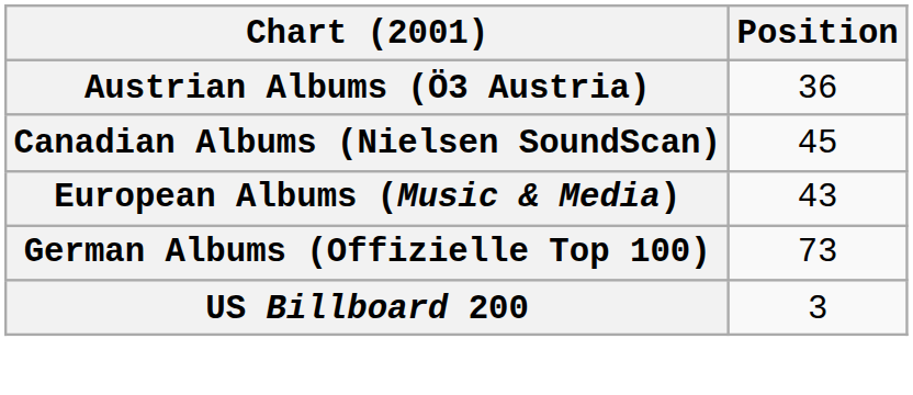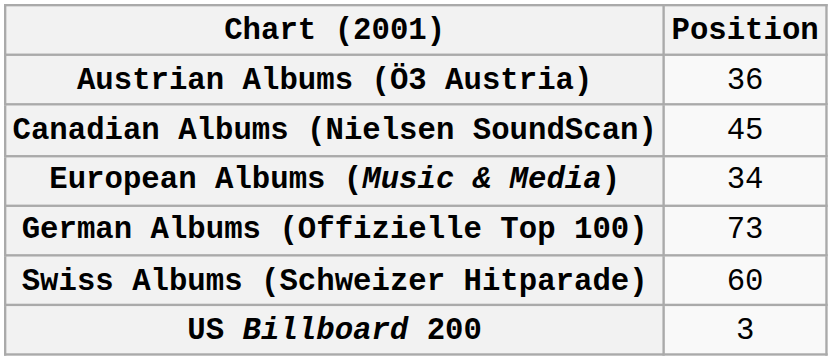 <table class="wikitable sortable plainrowheaders" style="text-align:center">
 <tr>
 <th scope="col">Chart (2001)</th>
 <th scope="col">Position</th>
 </tr>
 <tr>
 <th scope="row">Austrian Albums (Ö3 Austria)</th>
 <td>36</td>
 </tr>
 <tr>
 <th scope="row">Canadian Albums (Nielsen SoundScan)</th>
 <td>45</td>
 </tr>
 <tr>
 <th scope="row">European Albums (<em>Music & Media</em>)</th>
-<td style="text-align:center;">43</td>
+<td style="text-align:center;">34</td>
 </tr>
 <tr>
 <th scope="row">German Albums (Offizielle Top 100)</th>
 <td>73</td>
 </tr>
 <tr>
+<th scope="row">Swiss Albums (Schweizer Hitparade)</th>
+<td>60</td>
+</tr>
+<tr>
 <th scope="row">US <em>Billboard</em> 200</th>
 <td>3</td>
 </tr>
 </table>
